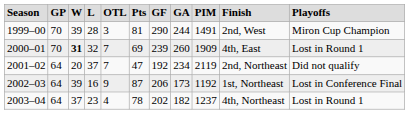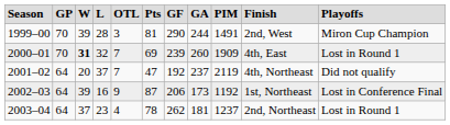 <table class="wikitable">
 <tr style="font-weight:bold; background-color:#dddddd;" |>
 <td>Season</td>
 <td>GP</td>
 <td>W</td>
 <td>L</td>
 <td>OTL</td>
 <td>Pts</td>
 <td>GF</td>
 <td>GA</td>
 <td>PIM</td>
 <td>Finish</td>
 <td>Playoffs</td>
 </tr>
 <tr>
 <td [>1999–00</td>
 <td>70</td>
 <td>39</td>
 <td>28</td>
 <td>3</td>
 <td>81</td>
 <td>290</td>
 <td>244</td>
 <td>1491</td>
 <td>2nd, West</td>
 <td>Miron Cup Champion</td>
 </tr>
 <tr bgcolor="#eeeeee">
 <td [>2000–01</td>
 <td>70</td>
 <td><strong>31</strong></td>
 <td>32</td>
 <td>7</td>
 <td>69</td>
 <td>239</td>
 <td>260</td>
 <td>1909</td>
 <td>4th, East</td>
 <td>Lost in Round 1</td>
 </tr>
 <tr>
 <td [>2001–02</td>
 <td>64</td>
 <td>20</td>
 <td>37</td>
 <td>7</td>
 <td>47</td>
 <td>192</td>
-<td>234</td>
+<td>237</td>
 <td>2119</td>
-<td>2nd, Northeast</td>
+<td>4th, Northeast</td>
 <td>Did not qualify</td>
 </tr>
 <tr bgcolor="#eeeeee">
 <td [>2002–03</td>
 <td>64</td>
 <td>39</td>
 <td>16</td>
 <td>9</td>
 <td>87</td>
 <td>206</td>
 <td>173</td>
 <td>1192</td>
 <td>1st, Northeast</td>
 <td>Lost in Conference Final</td>
 </tr>
 <tr>
 <td [>2003–04</td>
 <td>64</td>
 <td>37</td>
 <td>23</td>
 <td>4</td>
 <td>78</td>
-<td>202</td>
-<td>182</td>
+<td>262</td>
+<td>181</td>
 <td>1237</td>
-<td>4th, Northeast</td>
+<td>2nd, Northeast</td>
 <td>Lost in Round 1</td>
 </tr>
 </table>
